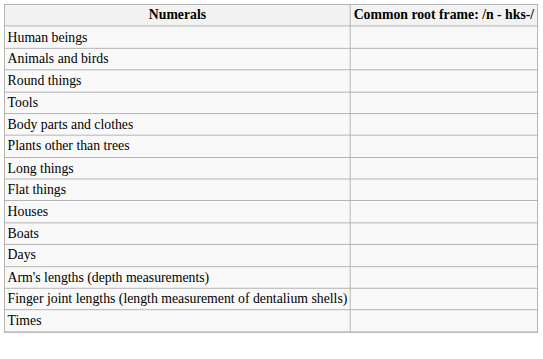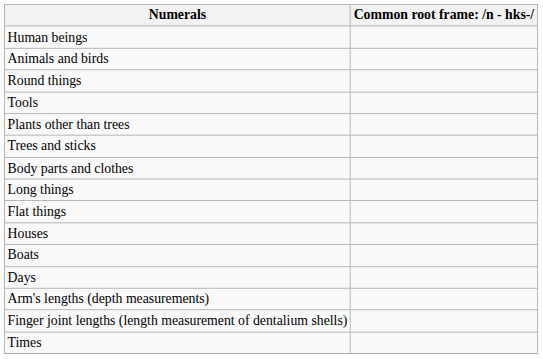 <table class="wikitable">
 <tr>
 <th>Numerals</th>
 <th>Common root frame: /n - hks-/</th>
 </tr>
 <tr>
 <td>Human beings</td>
 <td></td>
 </tr>
 <tr>
 <td>Animals and birds</td>
 <td></td>
 </tr>
 <tr>
 <td>Round things</td>
 <td></td>
 </tr>
 <tr>
 <td>Tools</td>
 <td></td>
 </tr>
 <tr>
-<td>Body parts and clothes</td>
+<td>Plants other than trees</td>
 <td></td>
 </tr>
 <tr>
-<td>Plants other than trees</td>
+<td>Trees and sticks</td>
+<td></td>
+</tr>
+<tr>
+<td>Body parts and clothes</td>
 <td></td>
 </tr>
 <tr>
 <td>Long things</td>
 <td></td>
 </tr>
 <tr>
 <td>Flat things</td>
 <td></td>
 </tr>
 <tr>
 <td>Houses</td>
 <td></td>
 </tr>
 <tr>
 <td>Boats</td>
 <td></td>
 </tr>
 <tr>
 <td>Days</td>
 <td></td>
 </tr>
 <tr>
 <td>Arm's lengths (depth measurements)</td>
 <td></td>
 </tr>
 <tr>
 <td>Finger joint lengths (length measurement of dentalium shells)</td>
 <td></td>
 </tr>
 <tr>
 <td>Times</td>
 <td></td>
 </tr>
 <tr>
 </tr>
 </table>
